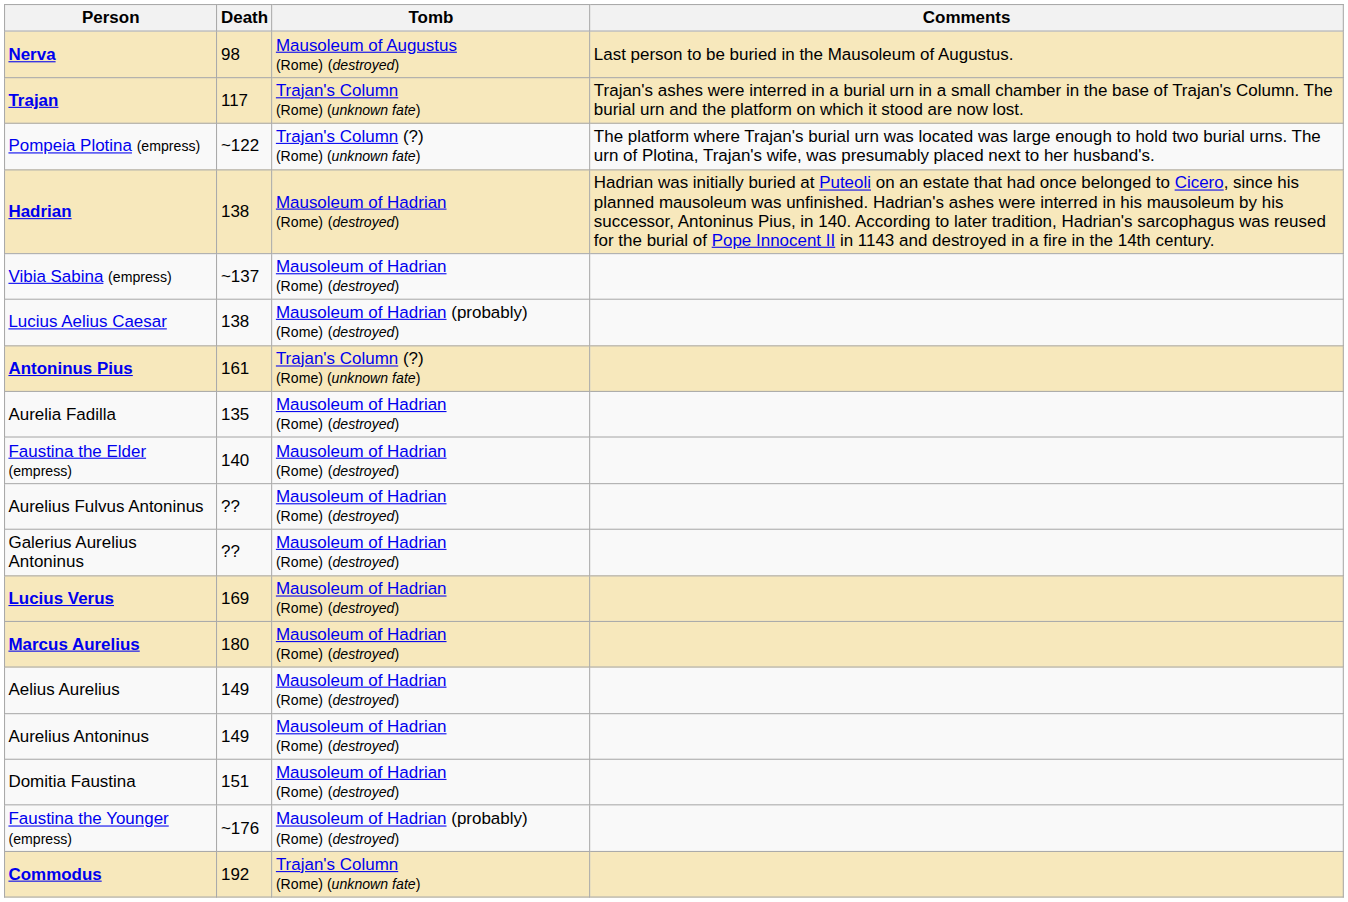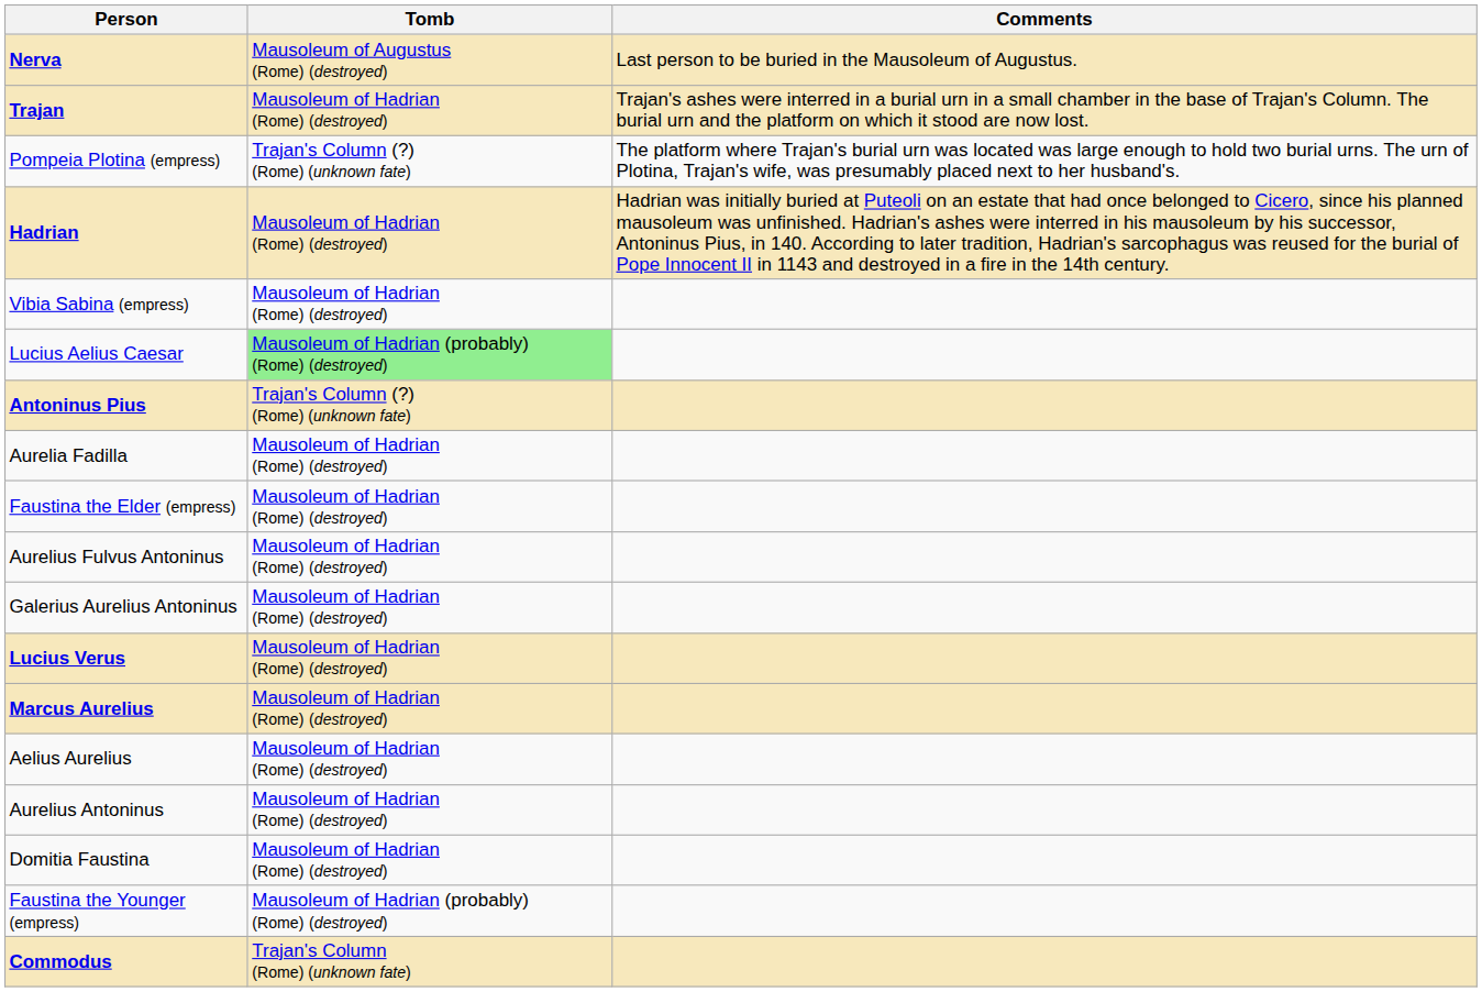 <table class="wikitable plainrowheaders" style="width:100%;">
 <tr>
 <th scope="col" width="16%">Person</th>
-<th scope="col" width="3%">Death</th>
 <th scope="col" width="24%">Tomb</th>
 <th scope="col" width="57%">Comments</th>
 </tr>
 <tr style="background:#f7e8bc;">
 <td><strong><a href='#'>Nerva</a></strong></td>
-<td>98</td>
 <td><a href='#'>Mausoleum of Augustus</a><em></em><br><small>(Rome)</small> <small>(<em>destroyed</em>)</small></td>
 <td>Last person to be buried in the Mausoleum of Augustus.</td>
 </tr>
 <tr style="background:#f7e8bc;">
 <td><strong><a href='#'>Trajan</a></strong></td>
-<td>117</td>
-<td><a href='#'>Trajan's Column</a><br><small>(Rome) (<em>unknown fate</em>)</small></td>
+<td><a href='#'>Mausoleum of Hadrian</a><em></em><br><small>(Rome)</small> <small>(<em>destroyed</em>)</small></td>
 <td>Trajan's ashes were interred in a burial urn in a small chamber in the base of Trajan's Column. The burial urn and the platform on which it stood are now lost.</td>
 </tr>
 <tr>
 <td><a href='#'>Pompeia Plotina</a> <small>(empress)</small></td>
-<td>~122</td>
 <td><a href='#'>Trajan's Column</a> (?)<em></em><br><small>(Rome) (<em>unknown fate</em>)</small></td>
 <td>The platform where Trajan's burial urn was located was large enough to hold two burial urns. The urn of Plotina, Trajan's wife, was presumably placed next to her husband's.</td>
 </tr>
 <tr style="background:#f7e8bc;">
 <td><strong><a href='#'>Hadrian</a></strong></td>
-<td>138</td>
 <td><a href='#'>Mausoleum of Hadrian</a><em></em><br><small>(Rome)</small> <small>(<em>destroyed</em>)</small></td>
 <td>Hadrian was initially buried at <a href='#'>Puteoli</a> on an estate that had once belonged to <a href='#'>Cicero</a>, since his planned mausoleum was unfinished. Hadrian's ashes were interred in his mausoleum by his successor, Antoninus Pius, in 140. According to later tradition, Hadrian's sarcophagus was reused for the burial of <a href='#'>Pope Innocent II</a> in 1143 and destroyed in a fire in the 14th century.</td>
 </tr>
 <tr>
 <td><a href='#'>Vibia Sabina</a> <small>(empress)</small></td>
-<td>~137</td>
 <td><a href='#'>Mausoleum of Hadrian</a><em></em><br><small>(Rome)</small> <small>(<em>destroyed</em>)</small></td>
 <td></td>
 </tr>
 <tr>
 <td><a href='#'>Lucius Aelius Caesar</a></td>
-<td>138</td>
-<td><a href='#'>Mausoleum of Hadrian</a> (probably)<em></em><br><small>(Rome)</small> <small>(<em>destroyed</em>)</small></td>
+<td style="background: lightgreen;"><a href='#'>Mausoleum of Hadrian</a> (probably)<em></em><br><small>(Rome)</small> <small>(<em>destroyed</em>)</small></td>
 <td></td>
 </tr>
 <tr style="background:#f7e8bc;">
 <td><strong><a href='#'>Antoninus Pius</a></strong></td>
-<td>161</td>
 <td><a href='#'>Trajan's Column</a> (?)<em></em><br><small>(Rome) (<em>unknown fate</em>)</small></td>
 <td></td>
 </tr>
 <tr>
 <td>Aurelia Fadilla</td>
-<td>135</td>
 <td><a href='#'>Mausoleum of Hadrian</a><em></em><br><small>(Rome)</small> <small>(<em>destroyed</em>)</small></td>
 <td></td>
 </tr>
 <tr>
 <td><a href='#'>Faustina the Elder</a> <small>(empress)</small></td>
-<td>140</td>
 <td><a href='#'>Mausoleum of Hadrian</a><em></em><br><small>(Rome)</small> <small>(<em>destroyed</em>)</small></td>
 <td></td>
 </tr>
 <tr>
 <td>Aurelius Fulvus Antoninus</td>
-<td>??</td>
 <td><a href='#'>Mausoleum of Hadrian</a><em></em><br><small>(Rome)</small> <small>(<em>destroyed</em>)</small></td>
 <td></td>
 </tr>
 <tr>
 <td>Galerius Aurelius Antoninus</td>
-<td>??</td>
 <td><a href='#'>Mausoleum of Hadrian</a><em></em><br><small>(Rome)</small> <small>(<em>destroyed</em>)</small></td>
 <td></td>
 </tr>
 <tr style="background:#f7e8bc;">
 <td><strong><a href='#'>Lucius Verus</a></strong></td>
-<td>169</td>
 <td><a href='#'>Mausoleum of Hadrian</a><em></em><br><small>(Rome)</small> <small>(<em>destroyed</em>)</small></td>
 <td></td>
 </tr>
 <tr style="background:#f7e8bc;">
 <td><strong><a href='#'>Marcus Aurelius</a></strong></td>
-<td>180</td>
 <td><a href='#'>Mausoleum of Hadrian</a><em></em><br><small>(Rome)</small> <small>(<em>destroyed</em>)</small></td>
 <td></td>
 </tr>
 <tr>
 <td>Aelius Aurelius</td>
-<td>149</td>
 <td><a href='#'>Mausoleum of Hadrian</a><em></em><br><small>(Rome)</small> <small>(<em>destroyed</em>)</small></td>
 <td></td>
 </tr>
 <tr>
 <td>Aurelius Antoninus</td>
-<td>149</td>
 <td><a href='#'>Mausoleum of Hadrian</a><em></em><br><small>(Rome)</small> <small>(<em>destroyed</em>)</small></td>
 <td></td>
 </tr>
 <tr>
 <td>Domitia Faustina</td>
-<td>151</td>
 <td><a href='#'>Mausoleum of Hadrian</a><em></em><br><small>(Rome)</small> <small>(<em>destroyed</em>)</small></td>
 <td></td>
 </tr>
 <tr>
 <td><a href='#'>Faustina the Younger</a> <small>(empress)</small></td>
-<td>~176</td>
 <td><a href='#'>Mausoleum of Hadrian</a> (probably)<em></em><br><small>(Rome)</small> <small>(<em>destroyed</em>)</small></td>
 <td></td>
 </tr>
 <tr style="background:#f7e8bc;">
 <td><strong><a href='#'>Commodus</a></strong></td>
-<td>192</td>
 <td><a href='#'>Trajan's Column</a><br><small>(Rome) (<em>unknown fate</em>)</small></td>
 <td></td>
 </tr>
 </table>
